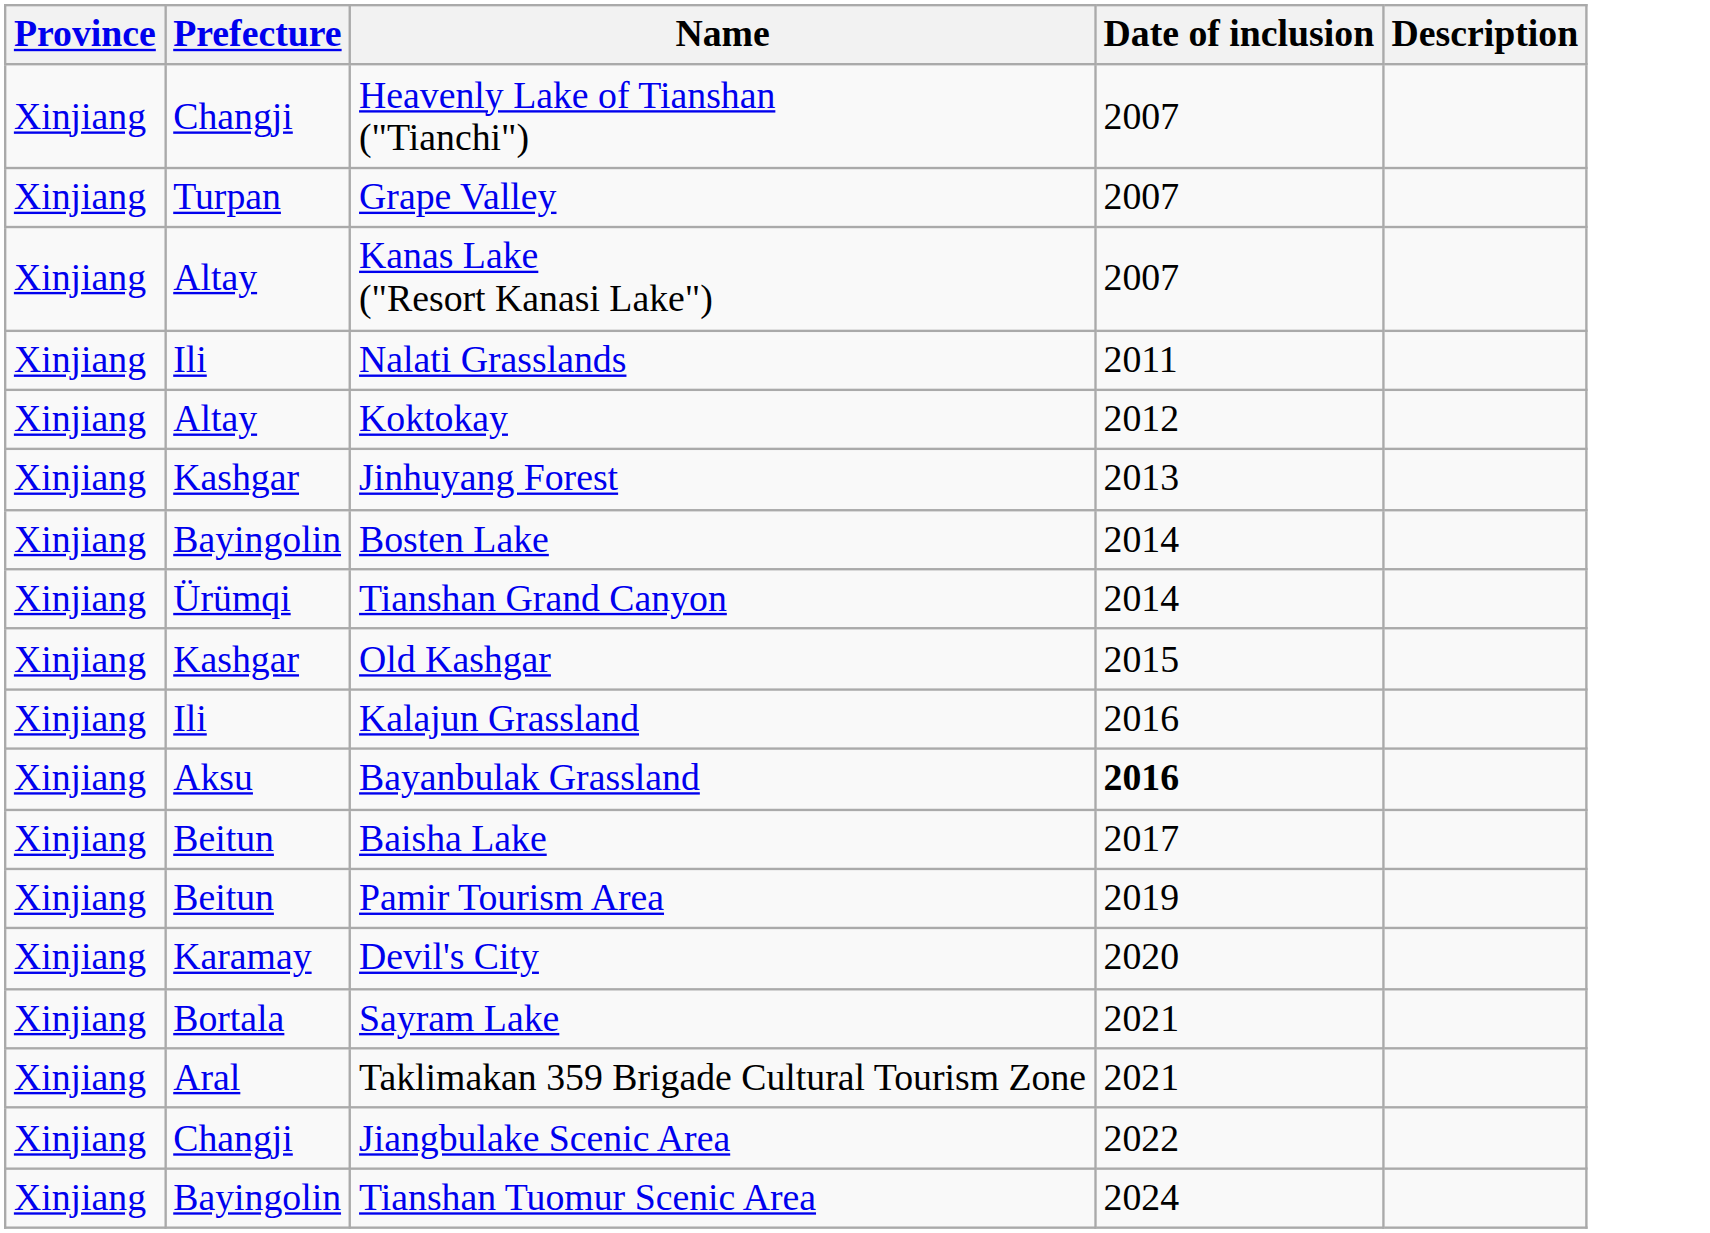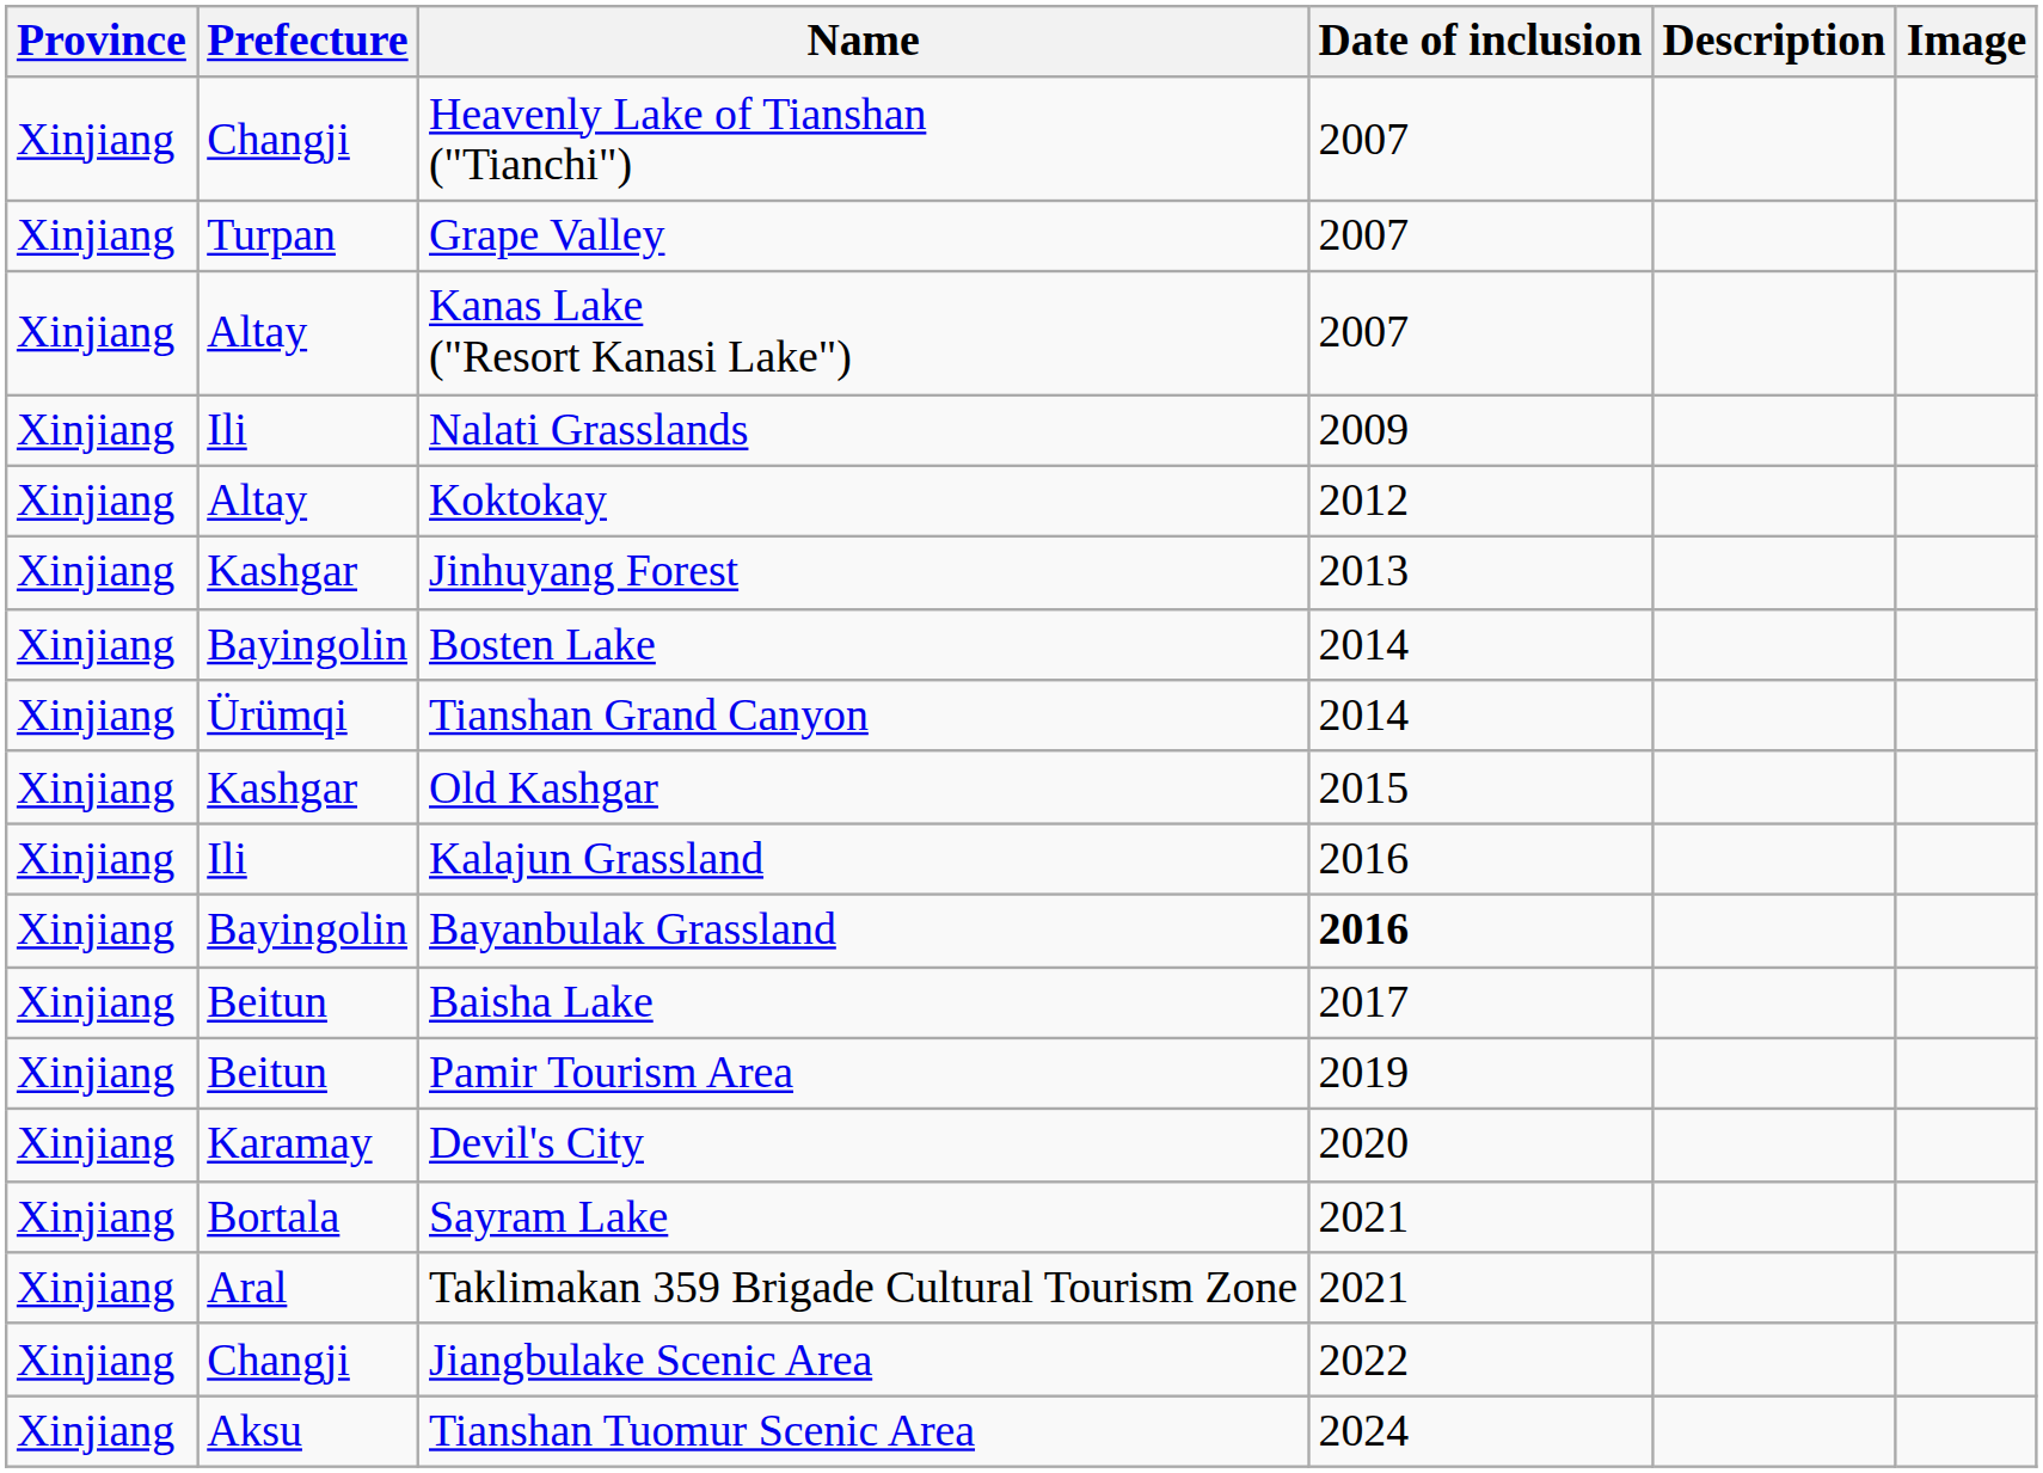 <table class="wikitable sortable" style="text-align:left;">
 <tr>
 <th scope="col"><a href='#'>Province</a></th>
 <th scope="col"><a href='#'>Prefecture</a></th>
 <th scope="col">Name</th>
 <th scope="col">Date of inclusion</th>
 <th scope="col">Description</th>
+<th scope="col">Image</th>
 </tr>
 <tr>
 <td><a href='#'>Xinjiang</a></td>
 <td><a href='#'>Changji</a></td>
 <td><a href='#'>Heavenly Lake of Tianshan</a><br>("Tianchi")</td>
 <td>2007</td>
+<td></td>
 <td></td>
 </tr>
 <tr>
 <td><a href='#'>Xinjiang</a></td>
 <td><a href='#'>Turpan</a></td>
 <td><a href='#'>Grape Valley</a></td>
 <td>2007</td>
 <td></td>
+<td></td>
 </tr>
 <tr>
 <td><a href='#'>Xinjiang</a></td>
 <td><a href='#'>Altay</a></td>
 <td><a href='#'>Kanas Lake</a><br>("Resort Kanasi Lake")</td>
 <td>2007</td>
 <td></td>
+<td></td>
 </tr>
 <tr>
 <td><a href='#'>Xinjiang</a></td>
 <td><a href='#'>Ili</a></td>
 <td><a href='#'>Nalati Grasslands</a></td>
-<td>2011</td>
+<td>2009</td>
+<td></td>
 <td></td>
 </tr>
 <tr>
 <td><a href='#'>Xinjiang</a></td>
 <td><a href='#'>Altay</a></td>
 <td><a href='#'>Koktokay</a></td>
 <td>2012</td>
 <td></td>
+<td></td>
 </tr>
 <tr>
 <td><a href='#'>Xinjiang</a></td>
 <td><a href='#'>Kashgar</a></td>
 <td><a href='#'>Jinhuyang Forest</a></td>
 <td>2013</td>
+<td></td>
 <td></td>
 </tr>
 <tr>
 <td><a href='#'>Xinjiang</a></td>
 <td><a href='#'>Bayingolin</a></td>
 <td><a href='#'>Bosten Lake</a></td>
 <td>2014</td>
 <td></td>
+<td></td>
 </tr>
 <tr>
 <td><a href='#'>Xinjiang</a></td>
 <td><a href='#'>Ürümqi</a></td>
 <td><a href='#'>Tianshan Grand Canyon</a></td>
 <td>2014</td>
+<td></td>
 <td></td>
 </tr>
 <tr>
 <td><a href='#'>Xinjiang</a></td>
 <td><a href='#'>Kashgar</a></td>
 <td><a href='#'>Old Kashgar</a></td>
 <td>2015</td>
 <td></td>
+<td></td>
 </tr>
 <tr>
 <td><a href='#'>Xinjiang</a></td>
 <td><a href='#'>Ili</a></td>
 <td><a href='#'>Kalajun Grassland</a></td>
 <td>2016</td>
 <td></td>
+<td></td>
 </tr>
 <tr>
 <td><a href='#'>Xinjiang</a></td>
-<td><a href='#'>Aksu</a></td>
+<td><a href='#'>Bayingolin</a></td>
 <td><a href='#'>Bayanbulak Grassland</a></td>
 <td><strong>2016</strong></td>
+<td></td>
 <td></td>
 </tr>
 <tr>
 <td><a href='#'>Xinjiang</a></td>
 <td><a href='#'>Beitun</a></td>
 <td><a href='#'>Baisha Lake</a></td>
 <td>2017</td>
 <td></td>
+<td></td>
 </tr>
 <tr>
 <td><a href='#'>Xinjiang</a></td>
 <td><a href='#'>Beitun</a></td>
 <td><a href='#'>Pamir Tourism Area</a></td>
 <td>2019</td>
+<td></td>
 <td></td>
 </tr>
 <tr>
 <td><a href='#'>Xinjiang</a></td>
 <td><a href='#'>Karamay</a></td>
 <td><a href='#'>Devil's City</a></td>
 <td>2020</td>
 <td></td>
+<td></td>
 </tr>
 <tr>
 <td><a href='#'>Xinjiang</a></td>
 <td><a href='#'>Bortala</a></td>
 <td><a href='#'>Sayram Lake</a></td>
 <td>2021</td>
+<td></td>
 <td></td>
 </tr>
 <tr>
 <td><a href='#'>Xinjiang</a></td>
 <td><a href='#'>Aral</a></td>
 <td>Taklimakan 359 Brigade Cultural Tourism Zone</td>
 <td>2021</td>
 <td></td>
+<td></td>
 </tr>
 <tr>
 <td><a href='#'>Xinjiang</a></td>
 <td><a href='#'>Changji</a></td>
 <td><a href='#'>Jiangbulake Scenic Area</a></td>
 <td>2022</td>
 <td></td>
+<td></td>
 </tr>
 <tr>
 <td><a href='#'>Xinjiang</a></td>
-<td><a href='#'>Bayingolin</a></td>
+<td><a href='#'>Aksu</a></td>
 <td><a href='#'>Tianshan Tuomur Scenic Area</a></td>
 <td>2024</td>
 <td></td>
+<td></td>
 </tr>
 </table>
